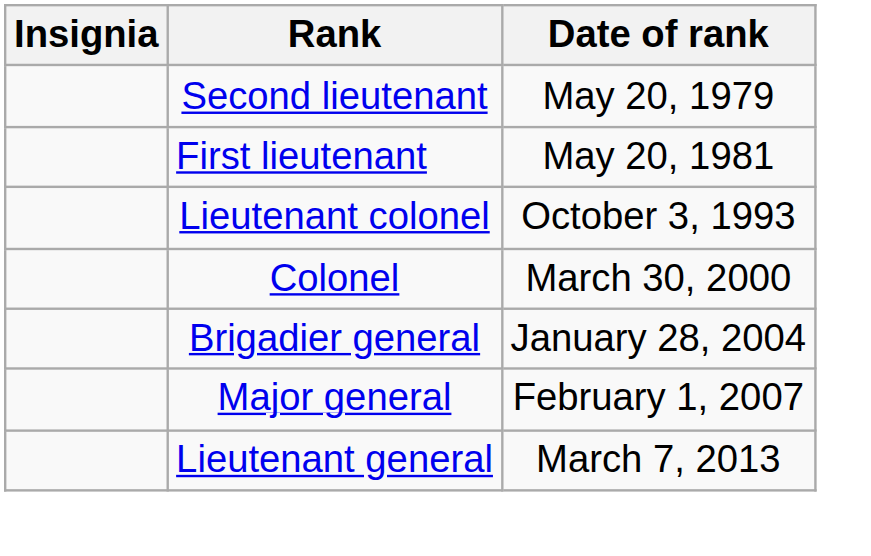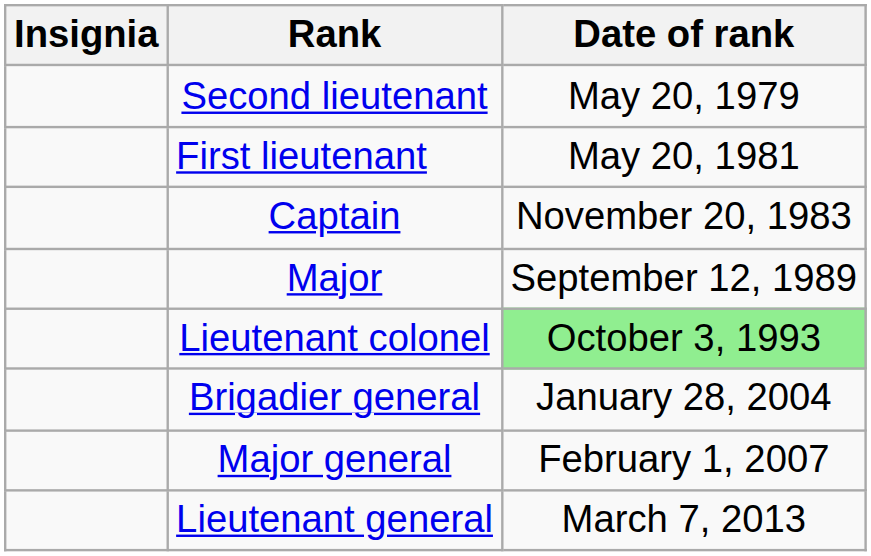 <table class="wikitable">
 <tr>
 <th>Insignia</th>
 <th>Rank</th>
 <th>Date of rank</th>
 </tr>
 <tr>
 <td align="center"></td>
 <td align="center"><a href='#'>Second lieutenant</a></td>
 <td align="center">May 20, 1979</td>
 </tr>
 <tr>
 <td align="center"></td>
 <td><a href='#'>First lieutenant</a></td>
 <td align="center">May 20, 1981</td>
 </tr>
 <tr>
 <td align="center"></td>
-<td align="center"><a href='#'>Lieutenant colonel</a></td>
-<td align="center">October 3, 1993</td>
+<td align="center"><a href='#'>Captain</a></td>
+<td align="center">November 20, 1983</td>
 </tr>
 <tr>
 <td align="center"></td>
-<td align="center"><a href='#'>Colonel</a></td>
-<td align="center">March 30, 2000</td>
+<td align="center"><a href='#'>Major</a></td>
+<td align="center">September 12, 1989</td>
+</tr>
+<tr>
+<td align="center"></td>
+<td align="center"><a href='#'>Lieutenant colonel</a></td>
+<td align="center" style="background: lightgreen;">October 3, 1993</td>
 </tr>
 <tr>
 <td align="center"></td>
 <td align="center"><a href='#'>Brigadier general</a></td>
 <td align="center">January 28, 2004</td>
 </tr>
 <tr>
 <td align="center"></td>
 <td align="center"><a href='#'>Major general</a></td>
 <td align="center">February 1, 2007</td>
 </tr>
 <tr>
 <td align="center"></td>
 <td align="center"><a href='#'>Lieutenant general</a></td>
 <td align="center">March 7, 2013</td>
 </tr>
 </table>
